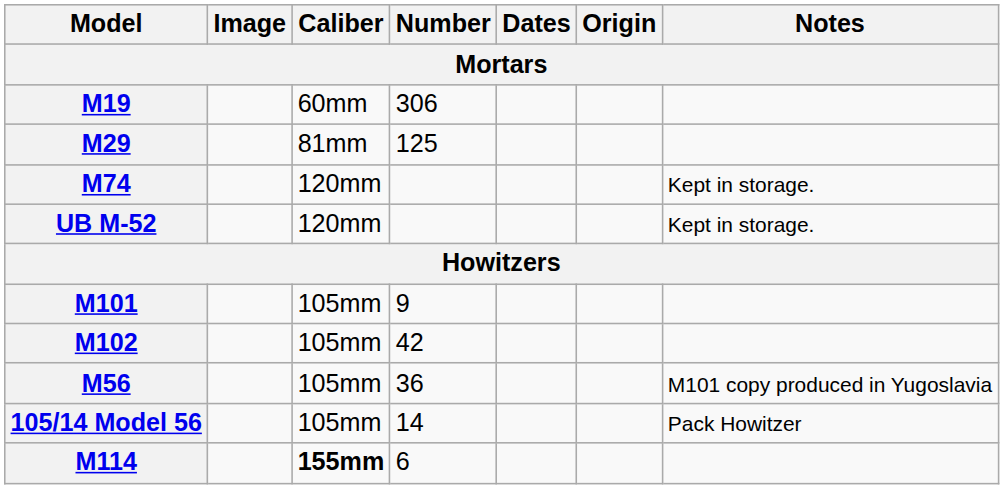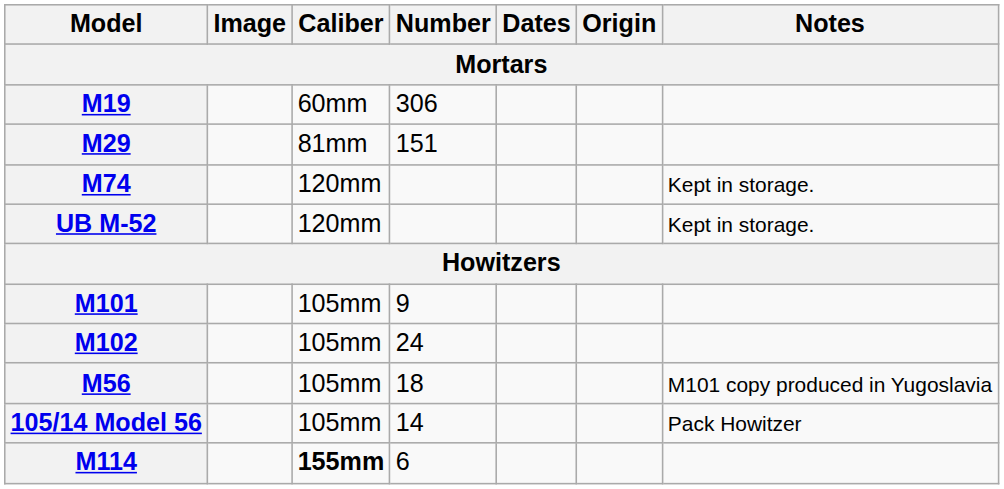 <table class="wikitable plainrowheaders">
 <tr>
 <th scope="col">Model</th>
 <th scope="col">Image</th>
 <th scope="col">Caliber</th>
 <th scope="col">Number</th>
 <th scope="col">Dates</th>
 <th scope="col">Origin</th>
 <th scope="col">Notes</th>
 </tr>
 <tr>
 <th colspan="7">Mortars</th>
 </tr>
 <tr>
 <th scope="row"><a href='#'>M19</a></th>
 <td></td>
 <td>60mm</td>
 <td>306</td>
 <td></td>
 <td></td>
 <td></td>
 </tr>
 <tr>
 <th scope="row"><a href='#'>M29</a></th>
 <td></td>
 <td>81mm</td>
-<td>125</td>
+<td>151</td>
 <td></td>
 <td></td>
 <td></td>
 </tr>
 <tr>
 <th scope="row"><a href='#'>M74</a></th>
 <td></td>
 <td>120mm</td>
 <td></td>
 <td></td>
 <td></td>
 <td><small>Kept in storage.</small></td>
 </tr>
 <tr>
 <th scope="row"><a href='#'>UB M-52</a></th>
 <td></td>
 <td>120mm</td>
 <td></td>
 <td></td>
 <td></td>
 <td><small>Kept in storage.</small></td>
 </tr>
 <tr>
 <th colspan="7">Howitzers</th>
 </tr>
 <tr>
 <th scope="row"><a href='#'>M101</a></th>
 <td></td>
 <td>105mm</td>
 <td>9</td>
 <td></td>
 <td></td>
 <td></td>
 </tr>
 <tr>
 <th scope="row"><a href='#'>M102</a></th>
 <td></td>
 <td>105mm</td>
-<td>42</td>
+<td>24</td>
 <td></td>
 <td></td>
 <td></td>
 </tr>
 <tr>
 <th scope="row"><a href='#'>M56</a></th>
 <td></td>
 <td>105mm</td>
-<td>36</td>
+<td>18</td>
 <td></td>
 <td></td>
 <td><small>M101 copy produced in Yugoslavia</small></td>
 </tr>
 <tr>
 <th scope="row"><a href='#'>105/14 Model 56</a></th>
 <td></td>
 <td>105mm</td>
 <td>14</td>
 <td></td>
 <td></td>
 <td><small>Pack Howitzer</small></td>
 </tr>
 <tr>
 <th scope="row"><a href='#'>M114</a></th>
 <td></td>
 <td><strong>155mm</strong></td>
 <td>6</td>
 <td></td>
 <td></td>
 <td></td>
 </tr>
 </table>
